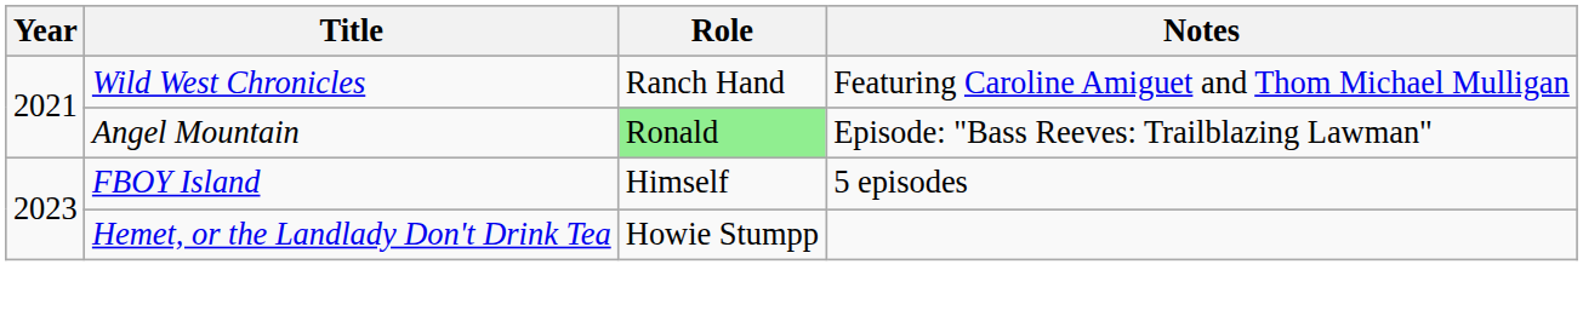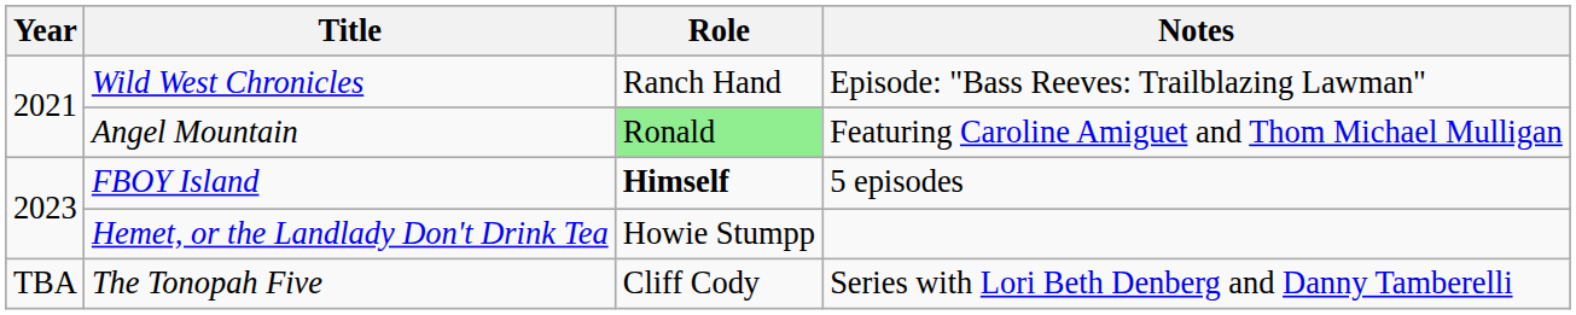 <table class="wikitable">
 <tr>
 <th>Year</th>
 <th>Title</th>
 <th>Role</th>
 <th>Notes</th>
 </tr>
 <tr>
 <td rowspan="2">2021</td>
 <td><em><a href='#'>Wild West Chronicles</a></em></td>
 <td>Ranch Hand</td>
-<td>Featuring <a href='#'>Caroline Amiguet</a> and <a href='#'>Thom Michael Mulligan</a></td>
+<td>Episode: "Bass Reeves: Trailblazing Lawman"</td>
 </tr>
 <tr>
 <td><em>Angel Mountain</em></td>
 <td style="background: lightgreen;">Ronald</td>
-<td>Episode: "Bass Reeves: Trailblazing Lawman"</td>
+<td>Featuring <a href='#'>Caroline Amiguet</a> and <a href='#'>Thom Michael Mulligan</a></td>
 </tr>
 <tr>
 <td rowspan="2">2023</td>
 <td><em><a href='#'>FBOY Island</a></em></td>
-<td>Himself</td>
+<td><strong>Himself</strong></td>
 <td>5 episodes</td>
 </tr>
 <tr>
 <td><em><a href='#'>Hemet, or the Landlady Don't Drink Tea</a></em></td>
 <td>Howie Stumpp</td>
 <td></td>
 </tr>
+<tr>
+<td>TBA</td>
+<td><em>The Tonopah Five</em></td>
+<td>Cliff Cody</td>
+<td>Series with <a href='#'>Lori Beth Denberg</a> and <a href='#'>Danny Tamberelli</a></td>
+</tr>
 </table>
